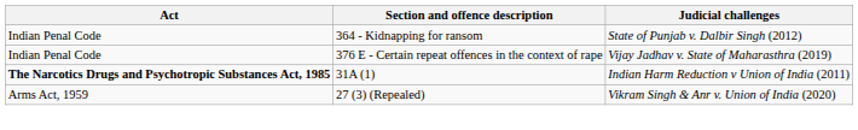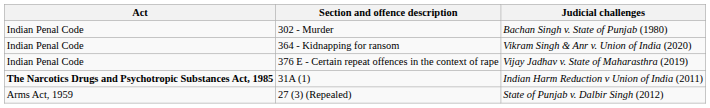 <table class="wikitable">
 <tr>
 <th>Act</th>
 <th>Section and offence description</th>
 <th>Judicial challenges</th>
 </tr>
 <tr>
 <td>Indian Penal Code</td>
+<td>302 - Murder</td>
+<td><em>Bachan Singh v. State of Punjab</em> (1980)</td>
+</tr>
+<tr>
+<td>Indian Penal Code</td>
 <td>364 - Kidnapping for ransom</td>
-<td><em>State of Punjab v. Dalbir Singh</em> (2012)</td>
+<td><em>Vikram Singh & Anr v. Union of India</em> (2020)</td>
 </tr>
 <tr>
 <td>Indian Penal Code</td>
 <td>376 E - Certain repeat offences in the context of rape</td>
 <td><em>Vijay Jadhav v. State of Maharasthra</em> (2019)</td>
 </tr>
 <tr>
 <td><strong>The Narcotics Drugs and Psychotropic Substances Act, 1985</strong></td>
 <td>31A (1)</td>
 <td><em>Indian Harm Reduction v Union of India</em> (2011)</td>
 </tr>
 <tr>
 <td>Arms Act, 1959</td>
 <td>27 (3) (Repealed)</td>
-<td><em>Vikram Singh & Anr v. Union of India</em> (2020)</td>
+<td><em>State of Punjab v. Dalbir Singh</em> (2012)</td>
 </tr>
 </table>
